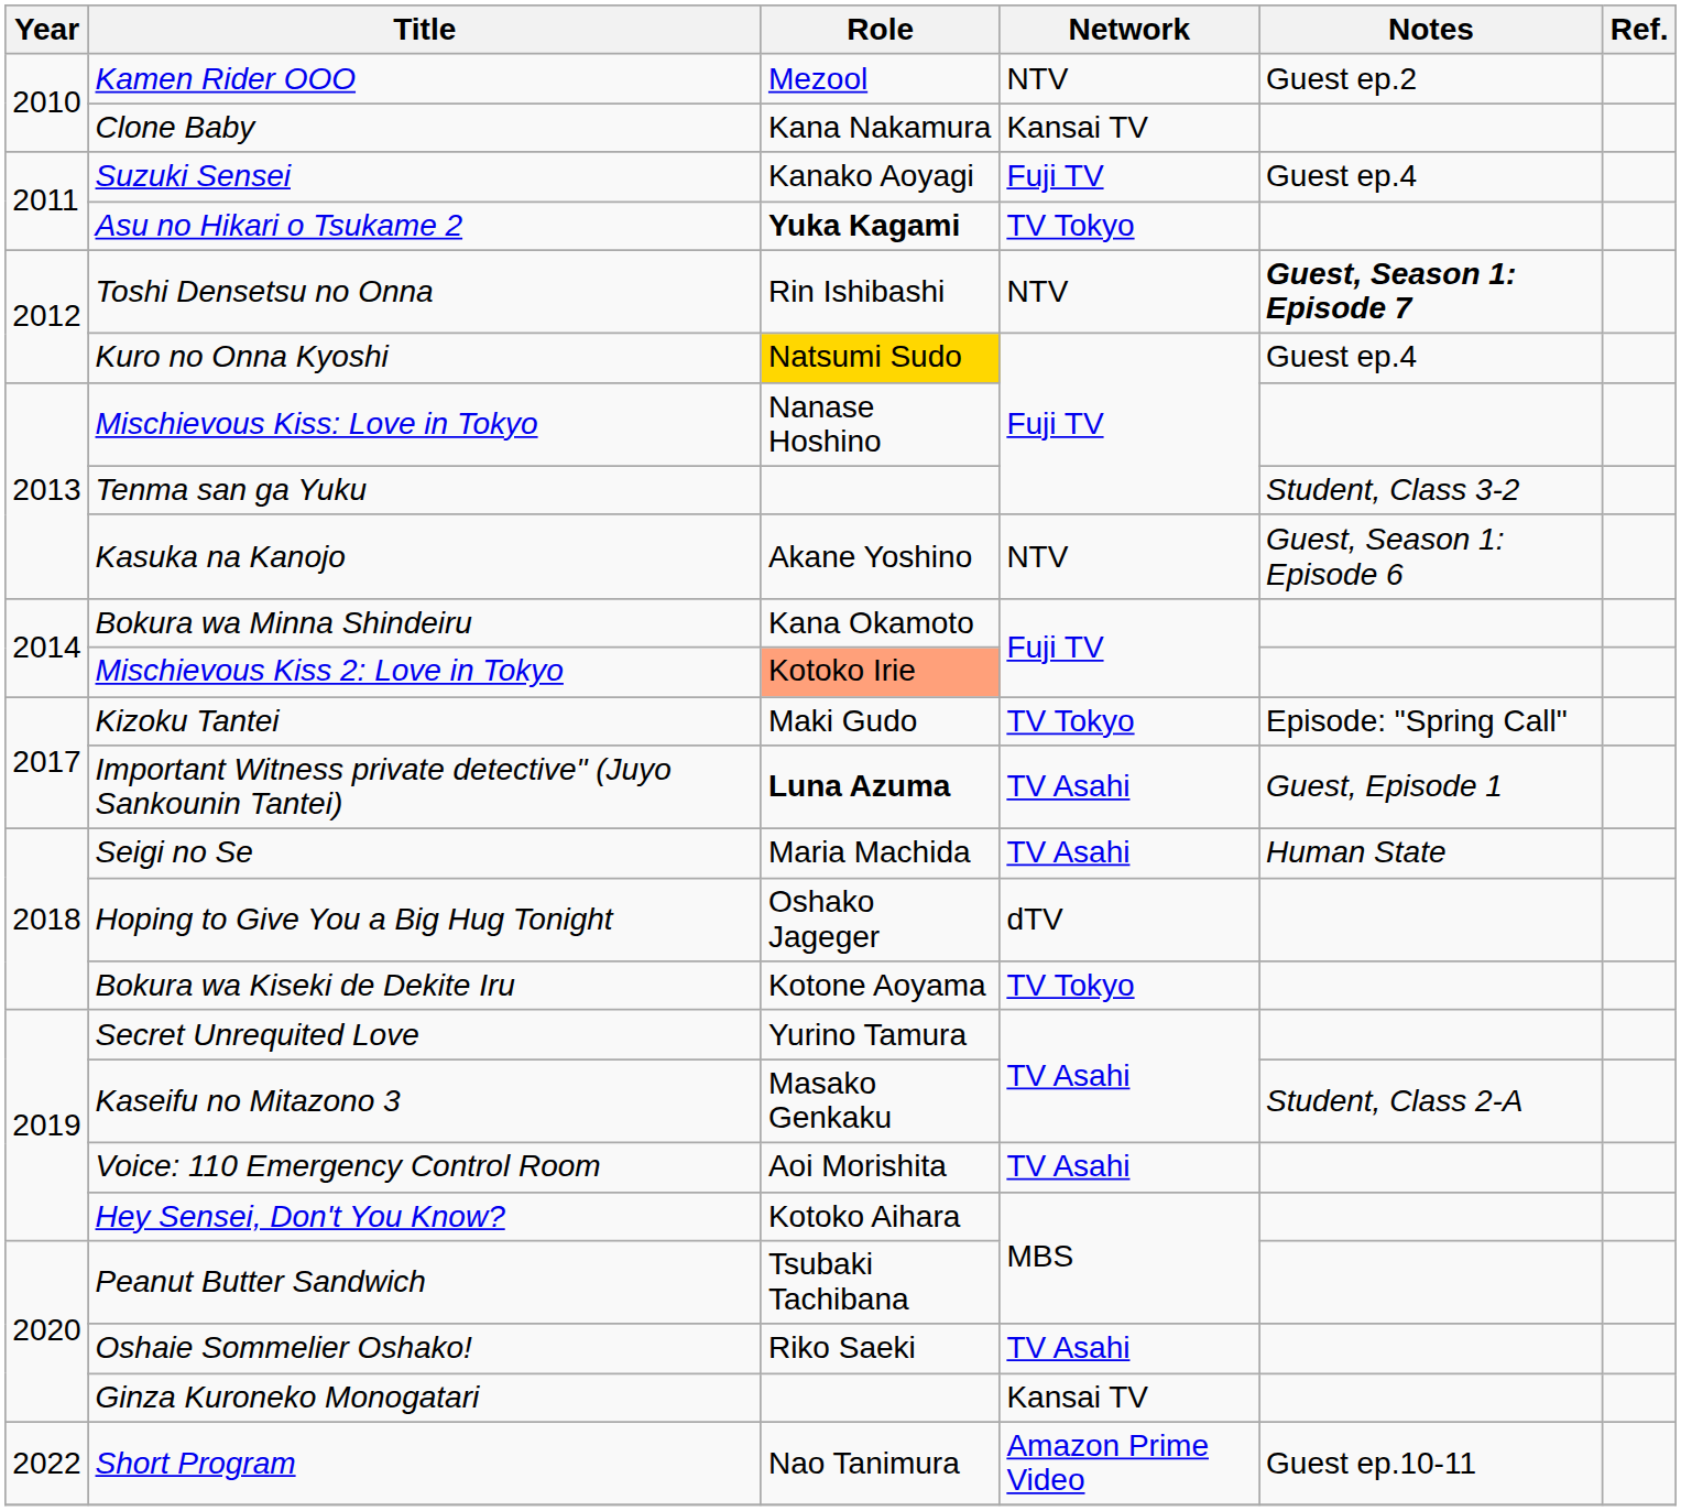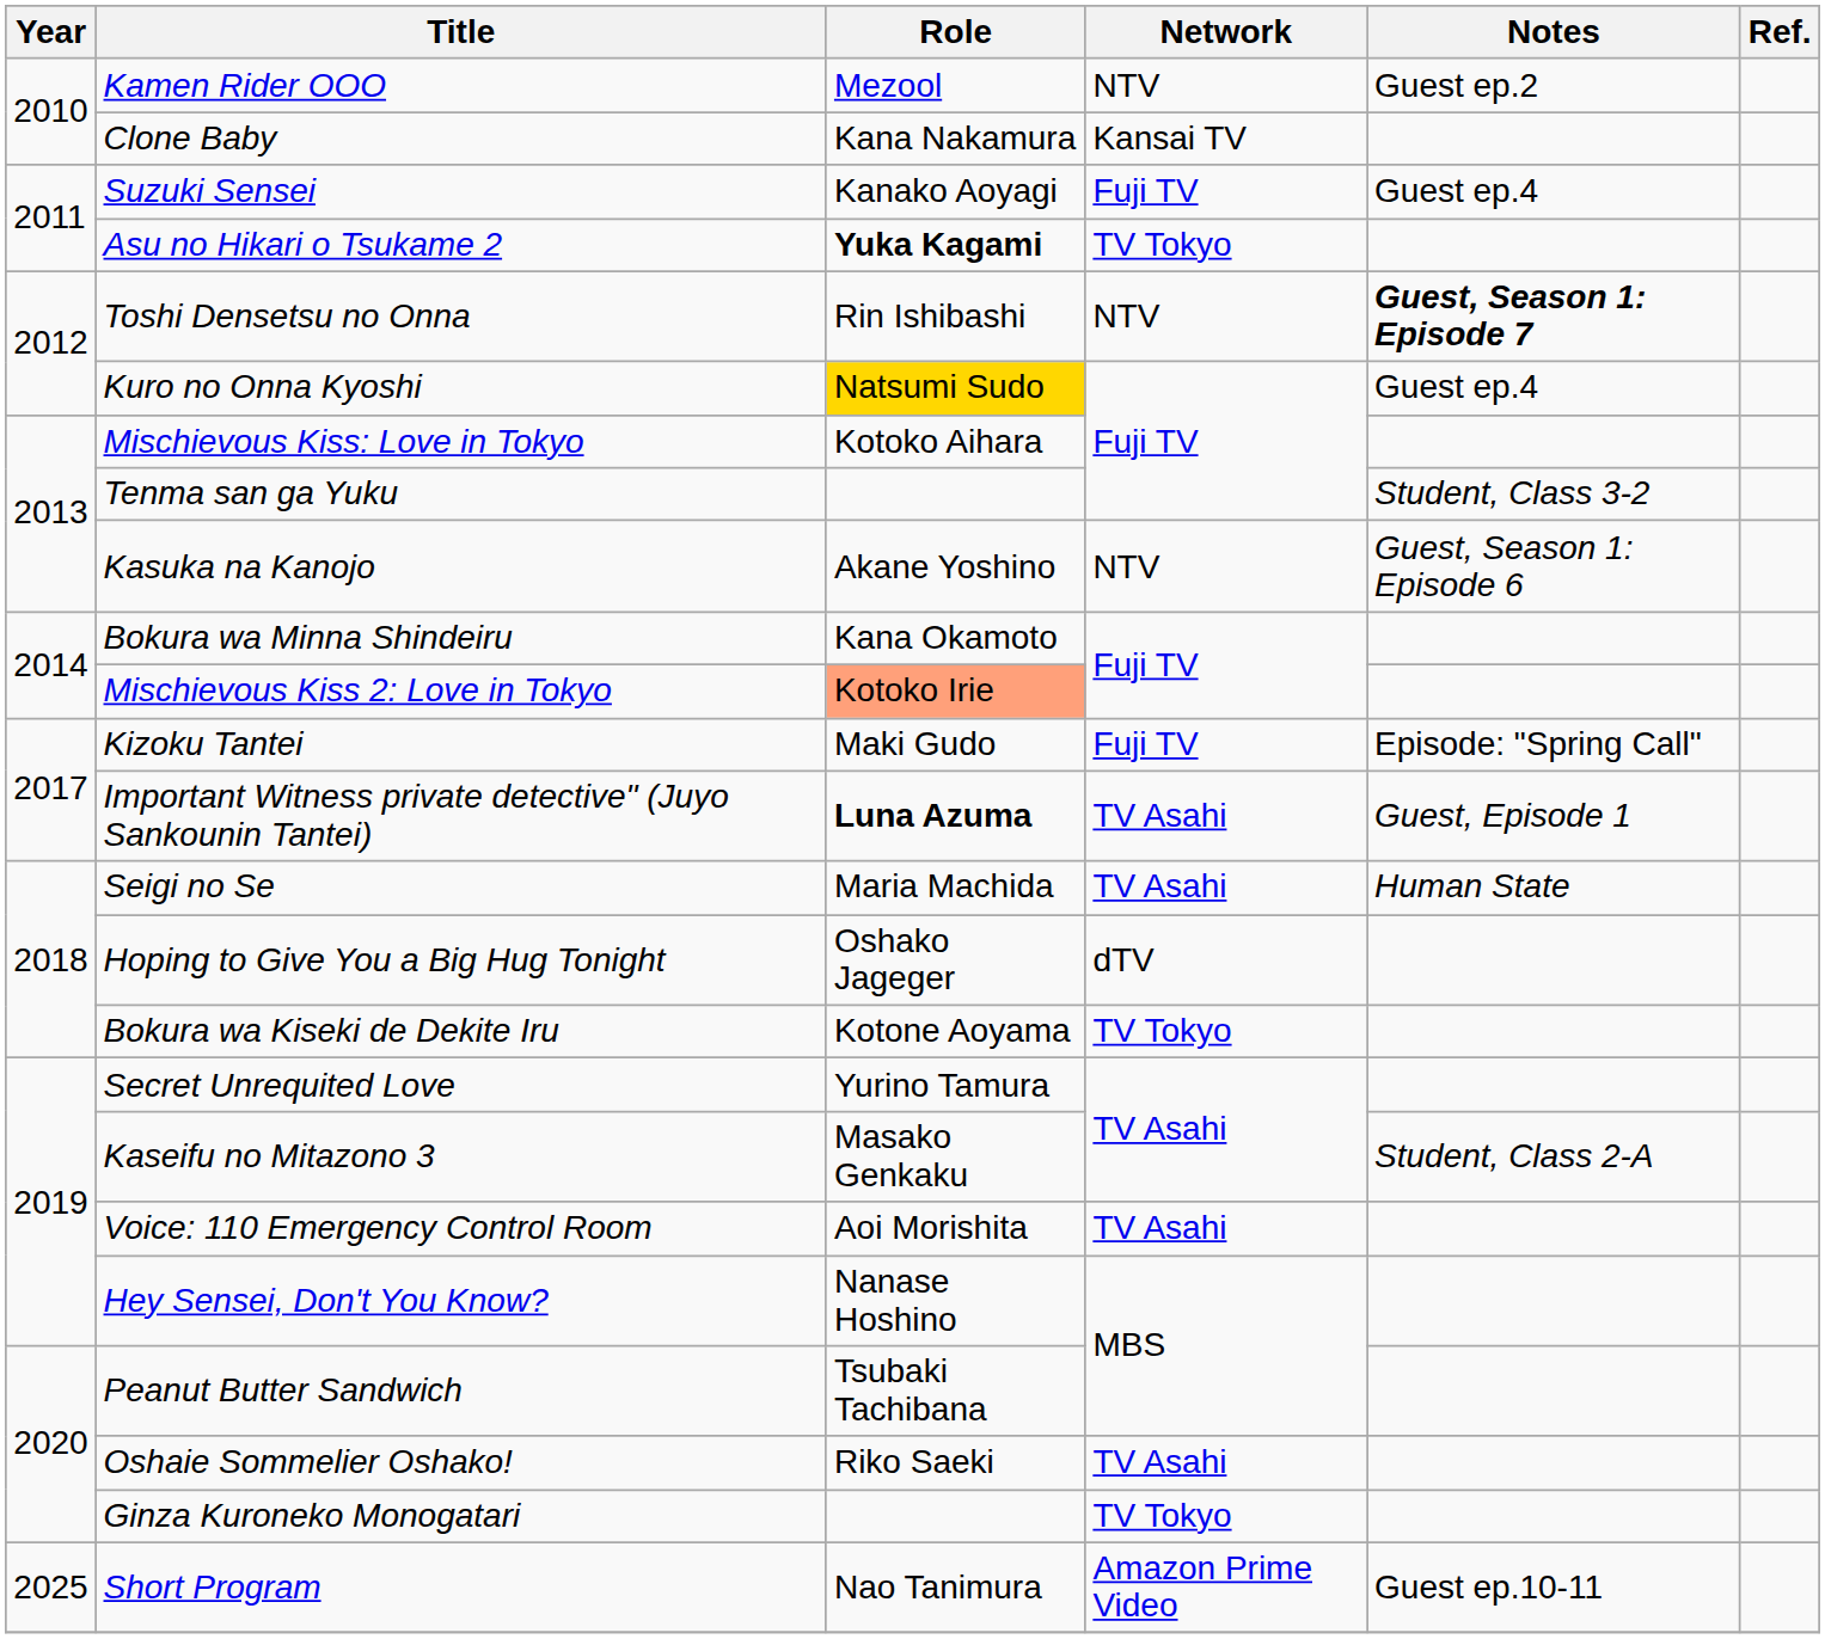 <table class="wikitable">
 <tr>
 <th>Year</th>
 <th>Title</th>
 <th>Role</th>
 <th>Network</th>
 <th>Notes</th>
 <th>Ref.</th>
 </tr>
 <tr>
 <td rowspan=2>2010</td>
 <td><em><a href='#'>Kamen Rider OOO</a></em></td>
 <td><a href='#'>Mezool</a></td>
 <td>NTV</td>
 <td>Guest ep.2</td>
 <td></td>
 </tr>
 <tr>
 <td><em>Clone Baby</em></td>
 <td>Kana Nakamura</td>
 <td>Kansai TV</td>
 <td></td>
 <td></td>
 </tr>
 <tr>
 <td rowspan=2>2011</td>
 <td><em><a href='#'>Suzuki Sensei</a></em></td>
 <td>Kanako Aoyagi</td>
 <td><a href='#'>Fuji TV</a></td>
 <td>Guest ep.4</td>
 <td></td>
 </tr>
 <tr>
 <td><em><a href='#'>Asu no Hikari o Tsukame 2</a></em></td>
 <td><strong>Yuka Kagami</strong></td>
 <td><a href='#'>TV Tokyo</a></td>
 <td></td>
 <td></td>
 </tr>
 <tr>
 <td rowspan=2>2012</td>
 <td><em>Toshi Densetsu no Onna</em></td>
 <td>Rin Ishibashi</td>
 <td>NTV</td>
 <td><strong><em>Guest, Season 1: Episode 7</em></strong></td>
 <td></td>
 </tr>
 <tr>
 <td><em>Kuro no Onna Kyoshi</em></td>
 <td style="background: gold;">Natsumi Sudo</td>
 <td rowspan=3><a href='#'>Fuji TV</a></td>
 <td>Guest ep.4</td>
 <td></td>
 </tr>
 <tr>
 <td rowspan=3>2013</td>
 <td><em><a href='#'>Mischievous Kiss: Love in Tokyo</a></em></td>
-<td>Nanase Hoshino</td>
+<td>Kotoko Aihara</td>
 <td></td>
 <td></td>
 </tr>
 <tr>
 <td><em>Tenma san ga Yuku</em></td>
 <td></td>
 <td><em>Student, Class 3-2</em></td>
 <td></td>
 </tr>
 <tr>
 <td><em>Kasuka na Kanojo</em></td>
 <td>Akane Yoshino</td>
 <td>NTV</td>
 <td><em>Guest, Season 1: Episode 6</em></td>
 <td></td>
 </tr>
 <tr>
 <td rowspan="2">2014</td>
 <td><em>Bokura wa Minna Shindeiru</em></td>
 <td>Kana Okamoto</td>
 <td rowspan="2"><a href='#'>Fuji TV</a></td>
 <td></td>
 <td></td>
 </tr>
 <tr>
 <td><em><a href='#'>Mischievous Kiss 2: Love in Tokyo</a></em></td>
 <td style="background: lightsalmon;">Kotoko Irie</td>
 <td></td>
 <td></td>
 </tr>
 <tr>
 <td rowspan=2>2017</td>
 <td><em>Kizoku Tantei</em></td>
 <td>Maki Gudo</td>
-<td><a href='#'>TV Tokyo</a></td>
+<td><a href='#'>Fuji TV</a></td>
 <td>Episode: "Spring Call"</td>
 <td></td>
 </tr>
 <tr>
 <td><em>Important Witness private detective" (Juyo Sankounin Tantei)</em></td>
 <td><strong>Luna Azuma</strong></td>
 <td><a href='#'>TV Asahi</a></td>
 <td><em>Guest, Episode 1</em></td>
 <td></td>
 </tr>
 <tr>
 <td rowspan=3>2018</td>
 <td><em>Seigi no Se</em></td>
 <td>Maria Machida</td>
 <td><a href='#'>TV Asahi</a></td>
 <td><em>Human State</em></td>
 <td></td>
 </tr>
 <tr>
 <td><em>Hoping to Give You a Big Hug Tonight</em></td>
 <td>Oshako Jageger</td>
 <td>dTV</td>
 <td></td>
 <td></td>
 </tr>
 <tr>
 <td><em>Bokura wa Kiseki de Dekite Iru</em></td>
 <td>Kotone Aoyama</td>
 <td><a href='#'>TV Tokyo</a></td>
 <td></td>
 <td></td>
 </tr>
 <tr>
 <td rowspan=4>2019</td>
 <td><em>Secret Unrequited Love</em></td>
 <td>Yurino Tamura</td>
 <td rowspan=2><a href='#'>TV Asahi</a></td>
 <td></td>
 <td></td>
 </tr>
 <tr>
 <td><em>Kaseifu no Mitazono 3</em></td>
 <td>Masako Genkaku</td>
 <td><em>Student, Class 2-A</em></td>
 <td></td>
 </tr>
 <tr>
 <td><em>Voice: 110 Emergency Control Room</em></td>
 <td>Aoi Morishita</td>
 <td><a href='#'>TV Asahi</a></td>
 <td></td>
 <td></td>
 </tr>
 <tr>
 <td><em><a href='#'>Hey Sensei, Don't You Know?</a></em></td>
-<td>Kotoko Aihara</td>
+<td>Nanase Hoshino</td>
 <td rowspan=2>MBS</td>
 <td></td>
 <td></td>
 </tr>
 <tr>
 <td rowspan=3>2020</td>
 <td><em>Peanut Butter Sandwich</em></td>
 <td>Tsubaki Tachibana</td>
 <td></td>
 <td></td>
 </tr>
 <tr>
 <td><em>Oshaie Sommelier Oshako!</em></td>
 <td>Riko Saeki</td>
 <td><a href='#'>TV Asahi</a></td>
 <td></td>
 <td></td>
 </tr>
 <tr>
 <td><em>Ginza Kuroneko Monogatari</em></td>
 <td></td>
-<td>Kansai TV</td>
+<td><a href='#'>TV Tokyo</a></td>
 <td></td>
 <td></td>
 </tr>
 <tr>
-<td>2022</td>
+<td>2025</td>
 <td><em><a href='#'>Short Program</a></em></td>
 <td>Nao Tanimura</td>
 <td><a href='#'>Amazon Prime Video</a></td>
 <td>Guest ep.10-11</td>
 <td></td>
 </tr>
 <tr>
 </tr>
 </table>
